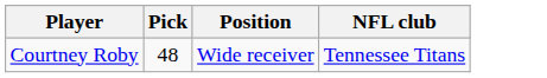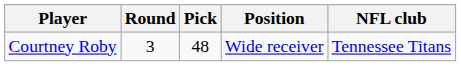 <table class="wikitable" style="text-align:center;">
 <tr style="background:#C0C0C0;">
 <th>Player</th>
+<th>Round</th>
 <th>Pick</th>
 <th>Position</th>
 <th>NFL club</th>
 </tr>
 <tr>
 <td><a href='#'>Courtney Roby</a></td>
+<td>3</td>
 <td>48</td>
 <td><a href='#'>Wide receiver</a></td>
 <td><a href='#'>Tennessee Titans</a></td>
 </tr>
 </table>
